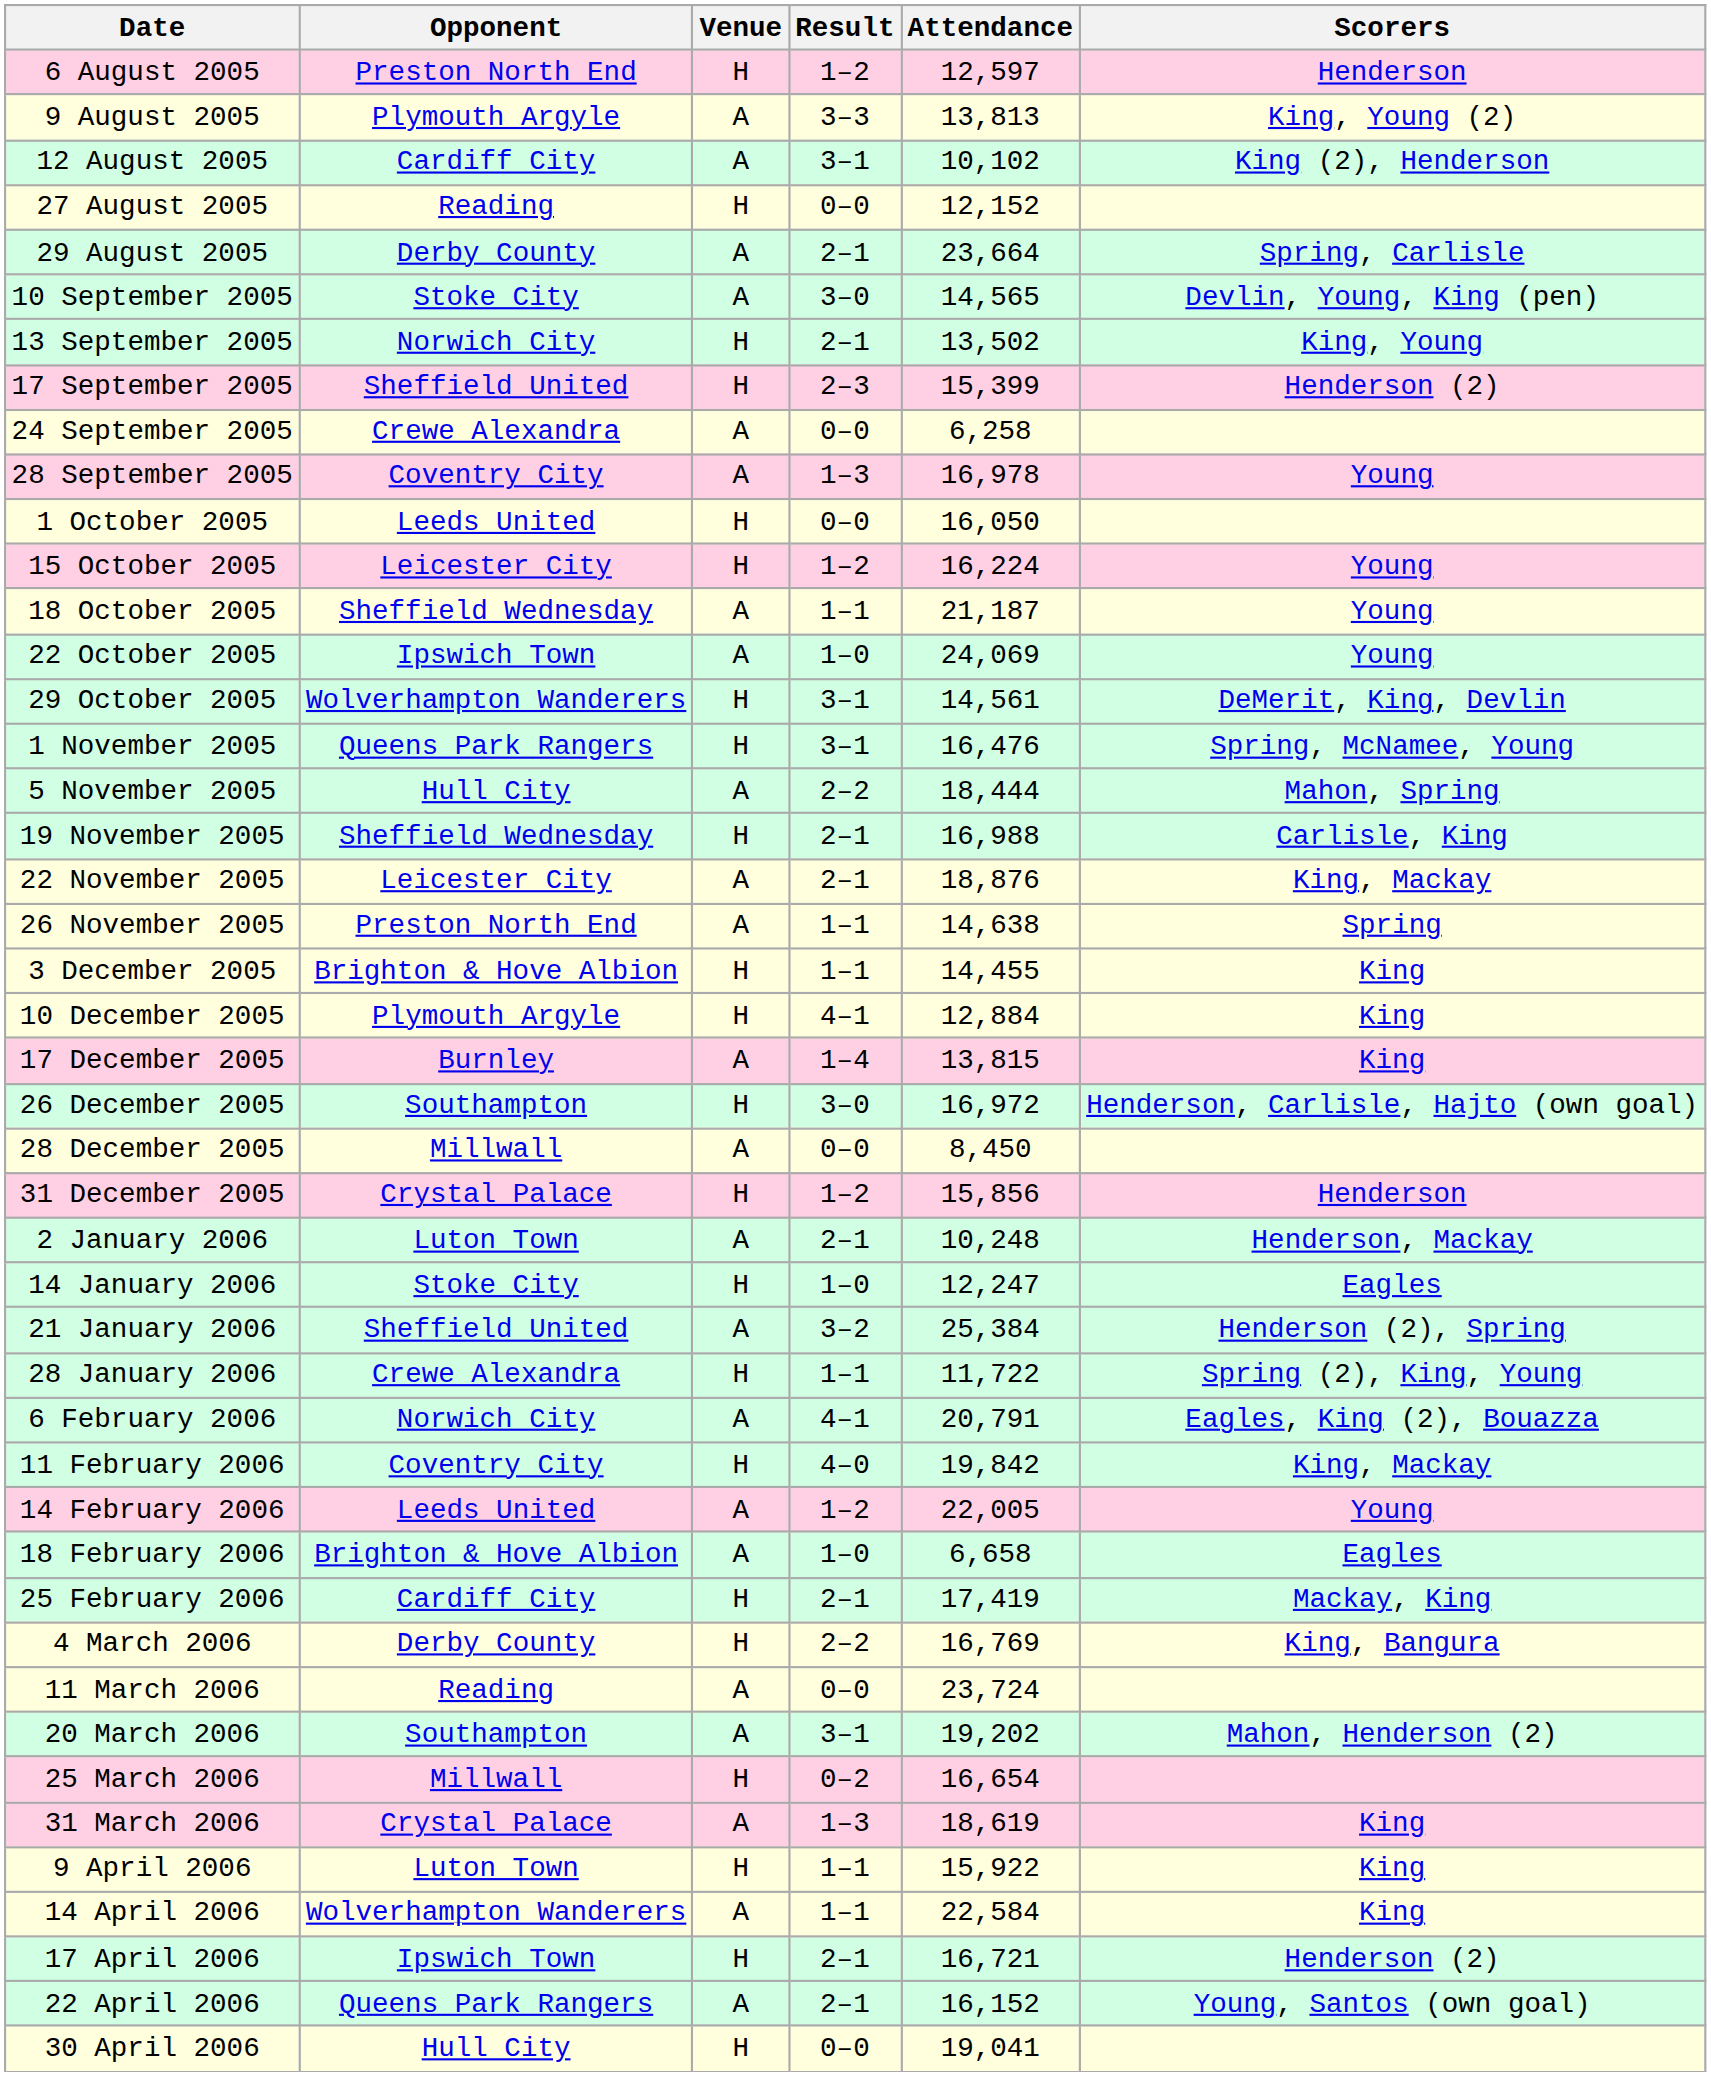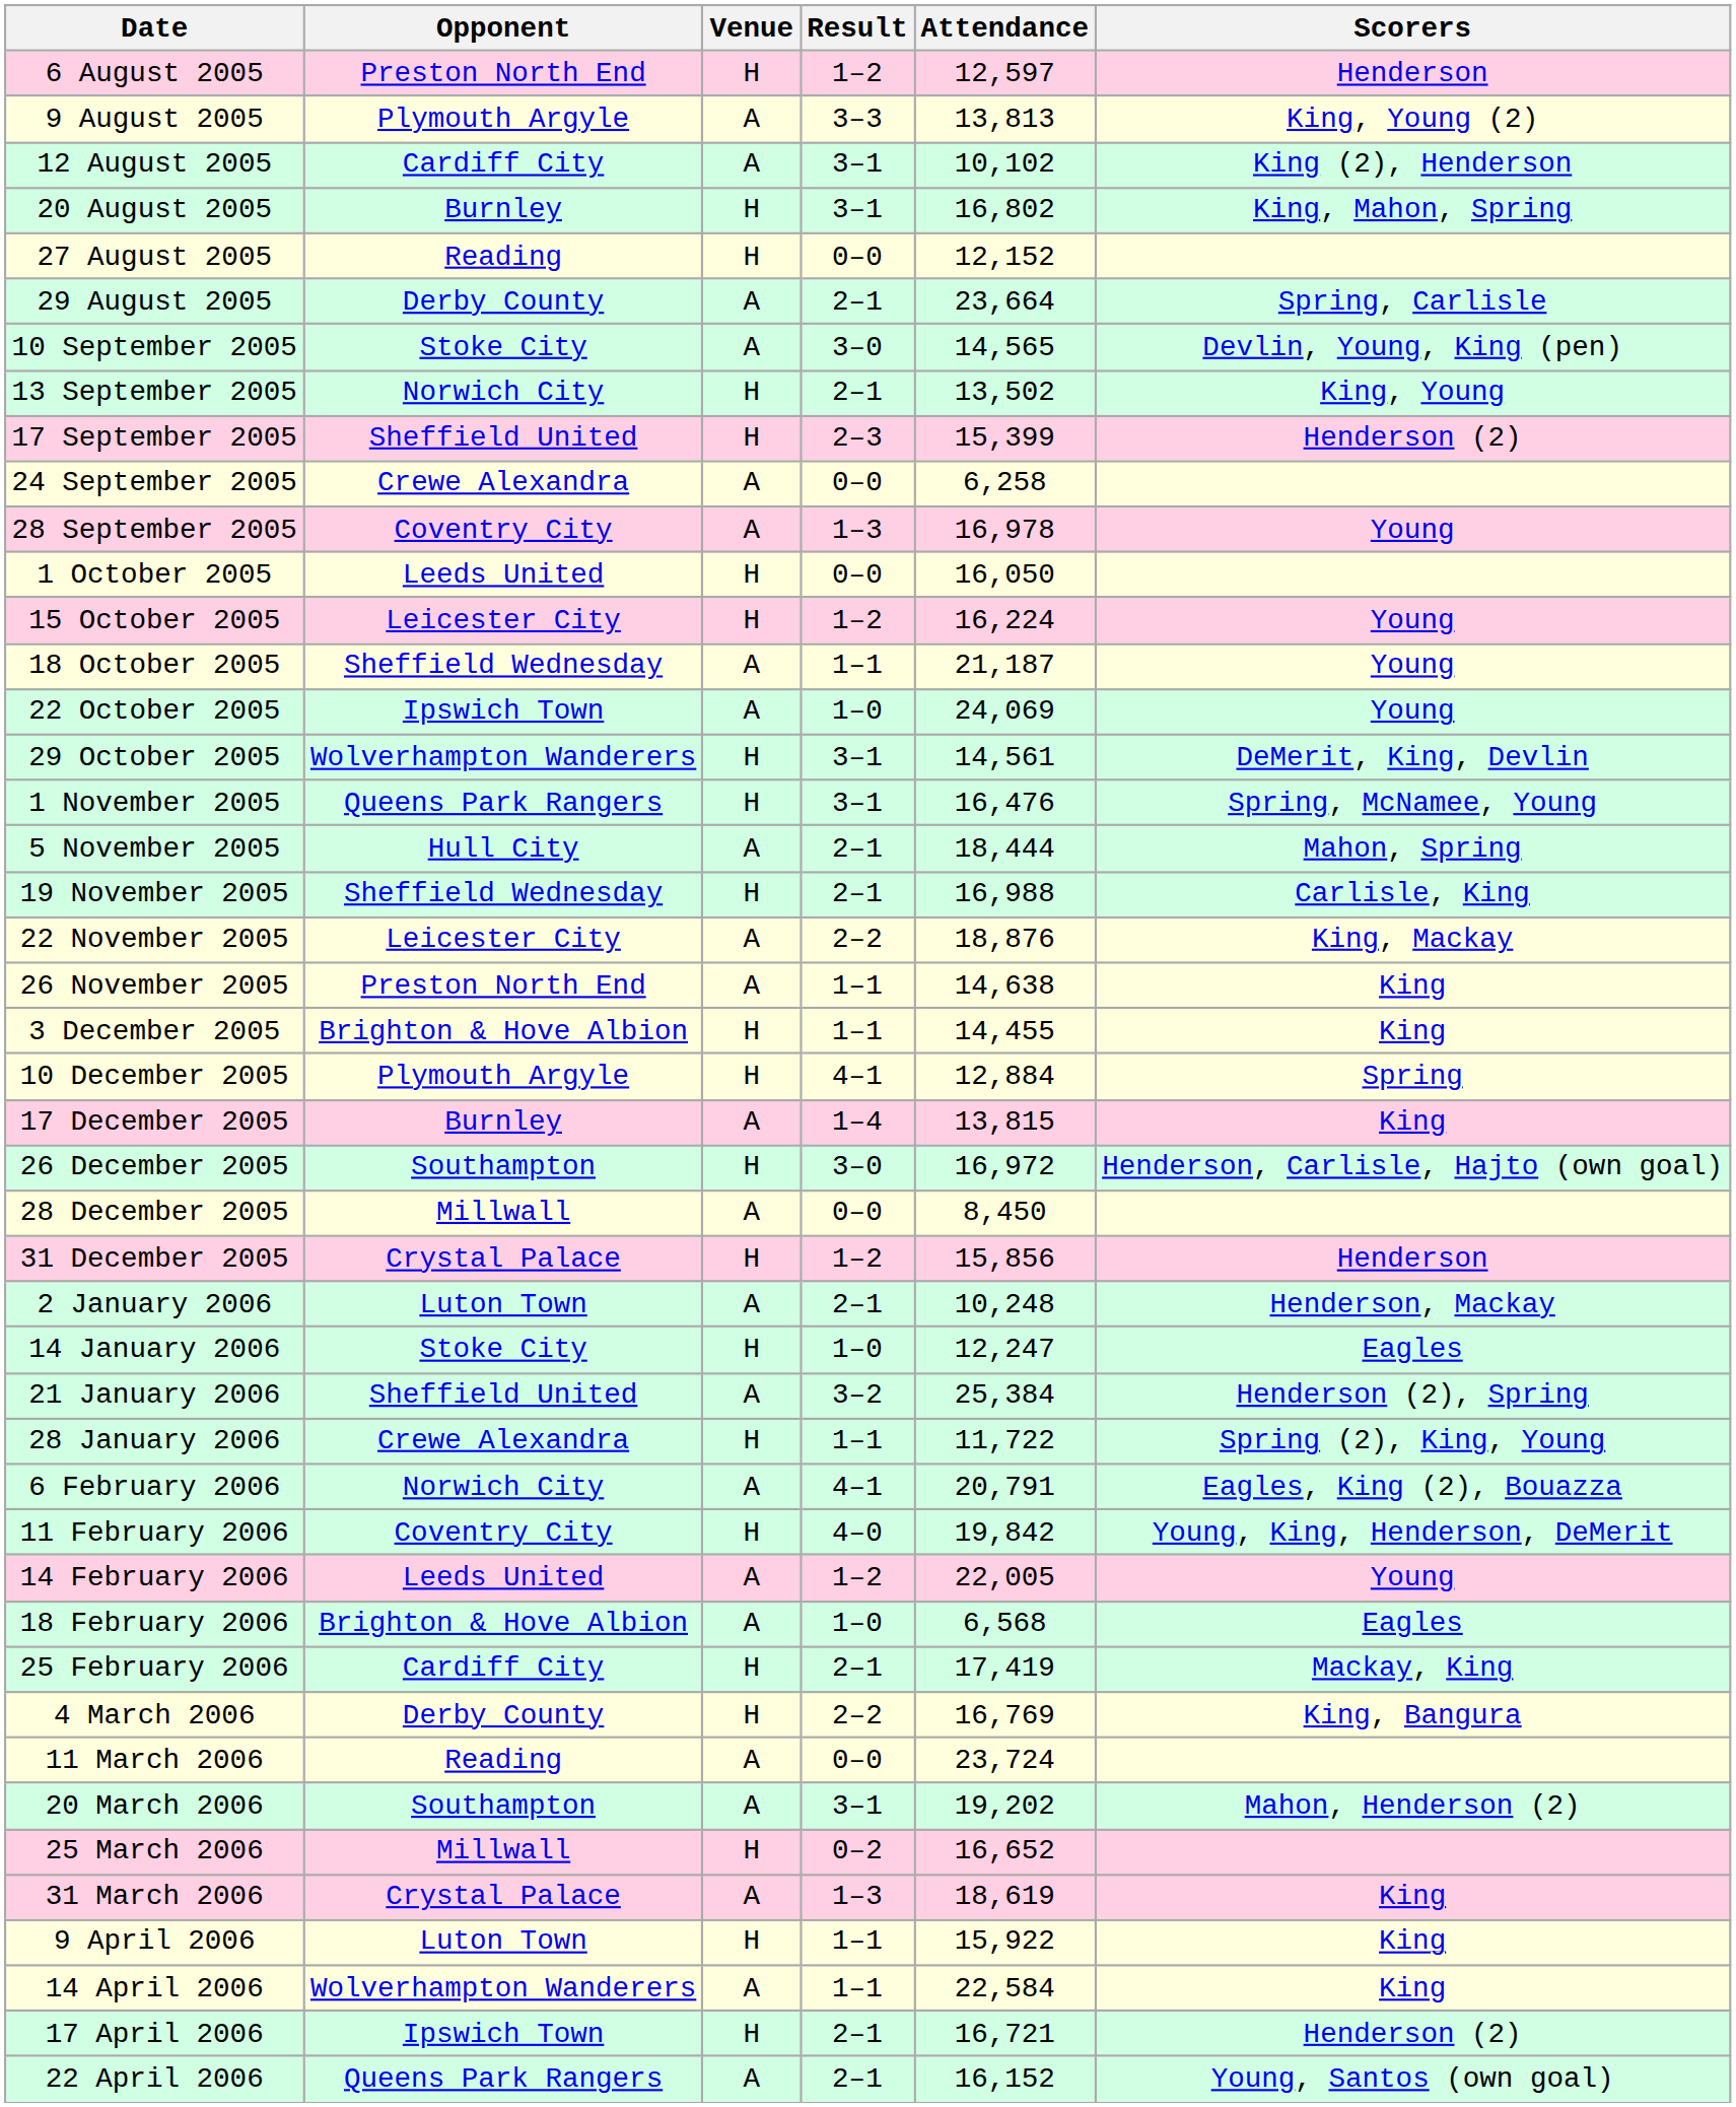 <table class="wikitable sortable" style="font-size:100%; text-align:center">
 <tr>
 <th>Date</th>
 <th>Opponent</th>
 <th>Venue</th>
 <th>Result</th>
 <th>Attendance</th>
 <th>Scorers</th>
 </tr>
 <tr style="background-color: #ffd0e3;">
 <td>6 August 2005</td>
 <td><a href='#'>Preston North End</a></td>
 <td>H</td>
 <td>1–2</td>
 <td>12,597</td>
 <td><a href='#'>Henderson</a></td>
 </tr>
 <tr style="background-color: #ffffdd;">
 <td>9 August 2005</td>
 <td><a href='#'>Plymouth Argyle</a></td>
 <td>A</td>
 <td>3–3</td>
 <td>13,813</td>
 <td><a href='#'>King</a>, <a href='#'>Young</a> (2)</td>
 </tr>
 <tr style="background-color: #d0ffe3;">
 <td>12 August 2005</td>
 <td><a href='#'>Cardiff City</a></td>
 <td>A</td>
 <td>3–1</td>
 <td>10,102</td>
 <td><a href='#'>King</a> (2), <a href='#'>Henderson</a></td>
+</tr>
+<tr style="background-color: #d0ffe3;">
+<td>20 August 2005</td>
+<td><a href='#'>Burnley</a></td>
+<td>H</td>
+<td>3–1</td>
+<td>16,802</td>
+<td><a href='#'>King</a>, <a href='#'>Mahon</a>, <a href='#'>Spring</a></td>
 </tr>
 <tr style="background-color: #ffffdd;">
 <td>27 August 2005</td>
 <td><a href='#'>Reading</a></td>
 <td>H</td>
 <td>0–0</td>
 <td>12,152</td>
 <td></td>
 </tr>
 <tr style="background-color: #d0ffe3;">
 <td>29 August 2005</td>
 <td><a href='#'>Derby County</a></td>
 <td>A</td>
 <td>2–1</td>
 <td>23,664</td>
 <td><a href='#'>Spring</a>, <a href='#'>Carlisle</a></td>
 </tr>
 <tr style="background-color: #d0ffe3;">
 <td>10 September 2005</td>
 <td><a href='#'>Stoke City</a></td>
 <td>A</td>
 <td>3–0</td>
 <td>14,565</td>
 <td><a href='#'>Devlin</a>, <a href='#'>Young</a>, <a href='#'>King</a> (pen)</td>
 </tr>
 <tr style="background-color: #d0ffe3;">
 <td>13 September 2005</td>
 <td><a href='#'>Norwich City</a></td>
 <td>H</td>
 <td>2–1</td>
 <td>13,502</td>
 <td><a href='#'>King</a>, <a href='#'>Young</a></td>
 </tr>
 <tr style="background-color: #ffd0e3;">
 <td>17 September 2005</td>
 <td><a href='#'>Sheffield United</a></td>
 <td>H</td>
 <td>2–3</td>
 <td>15,399</td>
 <td><a href='#'>Henderson</a> (2)</td>
 </tr>
 <tr style="background-color: #ffffdd;">
 <td>24 September 2005</td>
 <td><a href='#'>Crewe Alexandra</a></td>
 <td>A</td>
 <td>0–0</td>
 <td>6,258</td>
 <td></td>
 </tr>
 <tr style="background-color: #ffd0e3;">
 <td>28 September 2005</td>
 <td><a href='#'>Coventry City</a></td>
 <td>A</td>
 <td>1–3</td>
 <td>16,978</td>
 <td><a href='#'>Young</a></td>
 </tr>
 <tr style="background-color: #ffffdd;">
 <td>1 October 2005</td>
 <td><a href='#'>Leeds United</a></td>
 <td>H</td>
 <td>0–0</td>
 <td>16,050</td>
 <td></td>
 </tr>
 <tr style="background-color: #ffd0e3;">
 <td>15 October 2005</td>
 <td><a href='#'>Leicester City</a></td>
 <td>H</td>
 <td>1–2</td>
 <td>16,224</td>
 <td><a href='#'>Young</a></td>
 </tr>
 <tr style="background-color: #ffffdd;">
 <td>18 October 2005</td>
 <td><a href='#'>Sheffield Wednesday</a></td>
 <td>A</td>
 <td>1–1</td>
 <td>21,187</td>
 <td><a href='#'>Young</a></td>
 </tr>
 <tr style="background-color: #d0ffe3;">
 <td>22 October 2005</td>
 <td><a href='#'>Ipswich Town</a></td>
 <td>A</td>
 <td>1–0</td>
 <td>24,069</td>
 <td><a href='#'>Young</a></td>
 </tr>
 <tr style="background-color: #d0ffe3;">
 <td>29 October 2005</td>
 <td><a href='#'>Wolverhampton Wanderers</a></td>
 <td>H</td>
 <td>3–1</td>
 <td>14,561</td>
 <td><a href='#'>DeMerit</a>, <a href='#'>King</a>, <a href='#'>Devlin</a></td>
 </tr>
 <tr style="background-color: #d0ffe3;">
 <td>1 November 2005</td>
 <td><a href='#'>Queens Park Rangers</a></td>
 <td>H</td>
 <td>3–1</td>
 <td>16,476</td>
 <td><a href='#'>Spring</a>, <a href='#'>McNamee</a>, <a href='#'>Young</a></td>
 </tr>
 <tr style="background-color: #d0ffe3;">
 <td>5 November 2005</td>
 <td><a href='#'>Hull City</a></td>
 <td>A</td>
-<td>2–2</td>
+<td>2–1</td>
 <td>18,444</td>
 <td><a href='#'>Mahon</a>, <a href='#'>Spring</a></td>
 </tr>
 <tr style="background-color: #d0ffe3;">
 <td>19 November 2005</td>
 <td><a href='#'>Sheffield Wednesday</a></td>
 <td>H</td>
 <td>2–1</td>
 <td>16,988</td>
 <td><a href='#'>Carlisle</a>, <a href='#'>King</a></td>
 </tr>
 <tr style="background-color: #ffffdd;">
 <td>22 November 2005</td>
 <td><a href='#'>Leicester City</a></td>
 <td>A</td>
-<td>2–1</td>
+<td>2–2</td>
 <td>18,876</td>
 <td><a href='#'>King</a>, <a href='#'>Mackay</a></td>
 </tr>
 <tr style="background-color: #ffffdd;">
 <td>26 November 2005</td>
 <td><a href='#'>Preston North End</a></td>
 <td>A</td>
 <td>1–1</td>
 <td>14,638</td>
-<td><a href='#'>Spring</a></td>
+<td><a href='#'>King</a></td>
 </tr>
 <tr style="background-color: #ffffdd;">
 <td>3 December 2005</td>
 <td><a href='#'>Brighton & Hove Albion</a></td>
 <td>H</td>
 <td>1–1</td>
 <td>14,455</td>
 <td><a href='#'>King</a></td>
 </tr>
 <tr style="background-color: #ffffdd;">
 <td>10 December 2005</td>
 <td><a href='#'>Plymouth Argyle</a></td>
 <td>H</td>
 <td>4–1</td>
 <td>12,884</td>
-<td><a href='#'>King</a></td>
+<td><a href='#'>Spring</a></td>
 </tr>
 <tr style="background-color: #ffd0e3;">
 <td>17 December 2005</td>
 <td><a href='#'>Burnley</a></td>
 <td>A</td>
 <td>1–4</td>
 <td>13,815</td>
 <td><a href='#'>King</a></td>
 </tr>
 <tr style="background-color: #d0ffe3;">
 <td>26 December 2005</td>
 <td><a href='#'>Southampton</a></td>
 <td>H</td>
 <td>3–0</td>
 <td>16,972</td>
 <td><a href='#'>Henderson</a>, <a href='#'>Carlisle</a>, <a href='#'>Hajto</a> (own goal)</td>
 </tr>
 <tr style="background-color: #ffffdd;">
 <td>28 December 2005</td>
 <td><a href='#'>Millwall</a></td>
 <td>A</td>
 <td>0–0</td>
 <td>8,450</td>
 <td></td>
 </tr>
 <tr style="background-color: #ffd0e3;">
 <td>31 December 2005</td>
 <td><a href='#'>Crystal Palace</a></td>
 <td>H</td>
 <td>1–2</td>
 <td>15,856</td>
 <td><a href='#'>Henderson</a></td>
 </tr>
 <tr style="background-color: #d0ffe3;">
 <td>2 January 2006</td>
 <td><a href='#'>Luton Town</a></td>
 <td>A</td>
 <td>2–1</td>
 <td>10,248</td>
 <td><a href='#'>Henderson</a>, <a href='#'>Mackay</a></td>
 </tr>
 <tr style="background-color: #d0ffe3;">
 <td>14 January 2006</td>
 <td><a href='#'>Stoke City</a></td>
 <td>H</td>
 <td>1–0</td>
 <td>12,247</td>
 <td><a href='#'>Eagles</a></td>
 </tr>
 <tr style="background-color: #d0ffe3;">
 <td>21 January 2006</td>
 <td><a href='#'>Sheffield United</a></td>
 <td>A</td>
 <td>3–2</td>
 <td>25,384</td>
 <td><a href='#'>Henderson</a> (2), <a href='#'>Spring</a></td>
 </tr>
 <tr style="background-color: #d0ffe3;">
 <td>28 January 2006</td>
 <td><a href='#'>Crewe Alexandra</a></td>
 <td>H</td>
 <td>1–1</td>
 <td>11,722</td>
 <td><a href='#'>Spring</a> (2), <a href='#'>King</a>, <a href='#'>Young</a></td>
 </tr>
 <tr style="background-color: #d0ffe3;">
 <td>6 February 2006</td>
 <td><a href='#'>Norwich City</a></td>
 <td>A</td>
 <td>4–1</td>
 <td>20,791</td>
 <td><a href='#'>Eagles</a>, <a href='#'>King</a> (2), <a href='#'>Bouazza</a></td>
 </tr>
 <tr style="background-color: #d0ffe3;">
 <td>11 February 2006</td>
 <td><a href='#'>Coventry City</a></td>
 <td>H</td>
 <td>4–0</td>
 <td>19,842</td>
-<td><a href='#'>King</a>, <a href='#'>Mackay</a></td>
+<td><a href='#'>Young</a>, <a href='#'>King</a>, <a href='#'>Henderson</a>, <a href='#'>DeMerit</a></td>
 </tr>
 <tr style="background-color: #ffd0e3;">
 <td>14 February 2006</td>
 <td><a href='#'>Leeds United</a></td>
 <td>A</td>
 <td>1–2</td>
 <td>22,005</td>
 <td><a href='#'>Young</a></td>
 </tr>
 <tr style="background-color: #d0ffe3;">
 <td>18 February 2006</td>
 <td><a href='#'>Brighton & Hove Albion</a></td>
 <td>A</td>
 <td>1–0</td>
-<td>6,658</td>
+<td>6,568</td>
 <td><a href='#'>Eagles</a></td>
 </tr>
 <tr style="background-color: #d0ffe3;">
 <td>25 February 2006</td>
 <td><a href='#'>Cardiff City</a></td>
 <td>H</td>
 <td>2–1</td>
 <td>17,419</td>
 <td><a href='#'>Mackay</a>, <a href='#'>King</a></td>
 </tr>
 <tr style="background-color: #ffffdd;">
 <td>4 March 2006</td>
 <td><a href='#'>Derby County</a></td>
 <td>H</td>
 <td>2–2</td>
 <td>16,769</td>
 <td><a href='#'>King</a>, <a href='#'>Bangura</a></td>
 </tr>
 <tr style="background-color: #ffffdd;">
 <td>11 March 2006</td>
 <td><a href='#'>Reading</a></td>
 <td>A</td>
 <td>0–0</td>
 <td>23,724</td>
 <td></td>
 </tr>
 <tr style="background-color: #d0ffe3;">
 <td>20 March 2006</td>
 <td><a href='#'>Southampton</a></td>
 <td>A</td>
 <td>3–1</td>
 <td>19,202</td>
 <td><a href='#'>Mahon</a>, <a href='#'>Henderson</a> (2)</td>
 </tr>
 <tr style="background-color: #ffd0e3;">
 <td>25 March 2006</td>
 <td><a href='#'>Millwall</a></td>
 <td>H</td>
 <td>0–2</td>
-<td>16,654</td>
+<td>16,652</td>
 <td></td>
 </tr>
 <tr style="background-color: #ffd0e3;">
 <td>31 March 2006</td>
 <td><a href='#'>Crystal Palace</a></td>
 <td>A</td>
 <td>1–3</td>
 <td>18,619</td>
 <td><a href='#'>King</a></td>
 </tr>
 <tr style="background-color: #ffffdd;">
 <td>9 April 2006</td>
 <td><a href='#'>Luton Town</a></td>
 <td>H</td>
 <td>1–1</td>
 <td>15,922</td>
 <td><a href='#'>King</a></td>
 </tr>
 <tr style="background-color: #ffffdd;">
 <td>14 April 2006</td>
 <td><a href='#'>Wolverhampton Wanderers</a></td>
 <td>A</td>
 <td>1–1</td>
 <td>22,584</td>
 <td><a href='#'>King</a></td>
 </tr>
 <tr style="background-color: #d0ffe3;">
 <td>17 April 2006</td>
 <td><a href='#'>Ipswich Town</a></td>
 <td>H</td>
 <td>2–1</td>
 <td>16,721</td>
 <td><a href='#'>Henderson</a> (2)</td>
 </tr>
 <tr style="background-color: #d0ffe3;">
 <td>22 April 2006</td>
 <td><a href='#'>Queens Park Rangers</a></td>
 <td>A</td>
 <td>2–1</td>
 <td>16,152</td>
 <td><a href='#'>Young</a>, <a href='#'>Santos</a> (own goal)</td>
 </tr>
-<tr style="background-color: #ffffdd;">
-<td>30 April 2006</td>
-<td><a href='#'>Hull City</a></td>
-<td>H</td>
-<td>0–0</td>
-<td>19,041</td>
-<td></td>
-</tr>
 </table>
